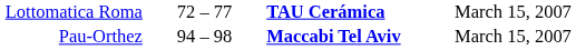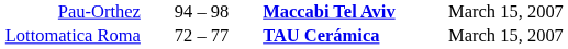 <table style="text-align:center">
 <tr>
 <th width=160></th>
 <th width=100></th>
 <th width=160></th>
 <th width=200></th>
 </tr>
 <tr>
+<td align=right><a href='#'>Pau-Orthez</a> </td>
+<td>94 – 98</td>
+<td align=left> <strong><a href='#'>Maccabi Tel Aviv</a></strong></td>
+<td align=left>March 15, 2007</td>
+</tr>
+<tr>
 <td align=right><a href='#'>Lottomatica Roma</a> </td>
 <td>72 – 77</td>
 <td align=left> <strong><a href='#'>TAU Cerámica</a></strong></td>
 <td align=left>March 15, 2007</td>
 </tr>
-<tr>
-<td align=right><a href='#'>Pau-Orthez</a> </td>
-<td>94 – 98</td>
-<td align=left> <strong><a href='#'>Maccabi Tel Aviv</a></strong></td>
-<td align=left>March 15, 2007</td>
-</tr>
 </table>
